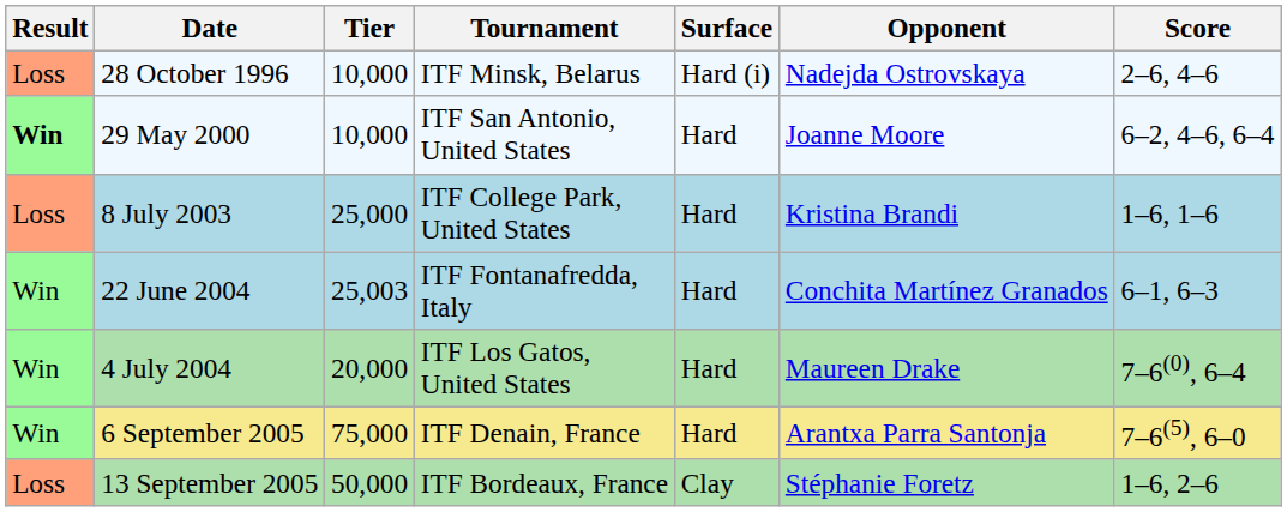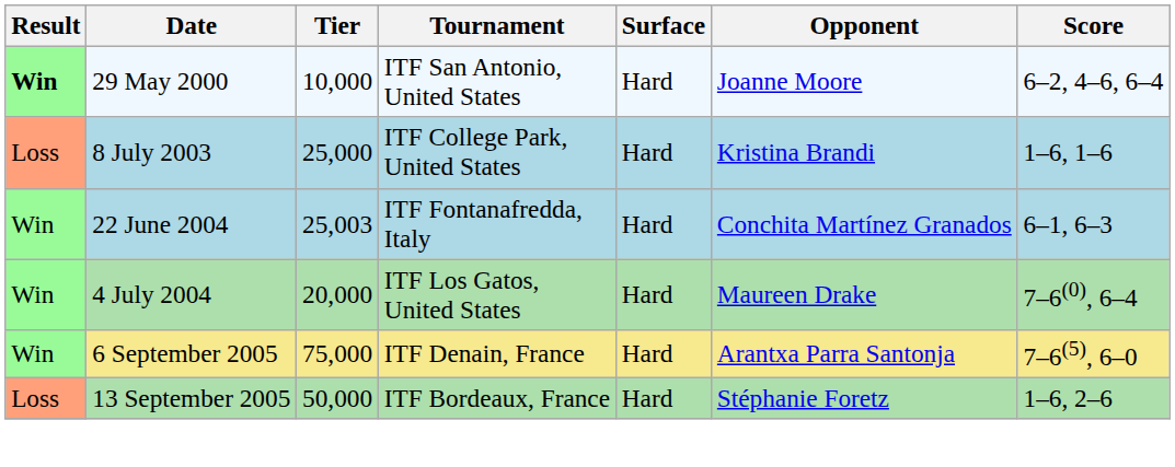 <table class="sortable wikitable" style=font-size:97%>
 <tr>
 <th>Result</th>
 <th>Date</th>
 <th>Tier</th>
 <th>Tournament</th>
 <th>Surface</th>
 <th>Opponent</th>
 <th class="unsortable">Score</th>
-</tr>
-<tr style="background:#f0f8ff;">
-<td style="background:#ffa07a;">Loss</td>
-<td>28 October 1996</td>
-<td>10,000</td>
-<td>ITF Minsk, Belarus</td>
-<td>Hard (i)</td>
-<td> <a href='#'>Nadejda Ostrovskaya</a></td>
-<td>2–6, 4–6</td>
 </tr>
 <tr style="background:#f0f8ff;">
 <td style="background:#98fb98;"><strong>Win</strong></td>
 <td>29 May 2000</td>
 <td>10,000</td>
 <td>ITF San Antonio, <br>United States</td>
 <td>Hard</td>
 <td> <a href='#'>Joanne Moore</a></td>
 <td>6–2, 4–6, 6–4</td>
 </tr>
 <tr style="background:lightblue;">
 <td style="background:#ffa07a;">Loss</td>
 <td>8 July 2003</td>
 <td>25,000</td>
 <td>ITF College Park, <br>United States</td>
 <td>Hard</td>
 <td> <a href='#'>Kristina Brandi</a></td>
 <td>1–6, 1–6</td>
 </tr>
 <tr style="background:lightblue;">
 <td style="background:#98fb98;">Win</td>
 <td>22 June 2004</td>
 <td>25,003</td>
 <td>ITF Fontanafredda, <br>Italy</td>
 <td>Hard</td>
 <td> <a href='#'>Conchita Martínez Granados</a></td>
 <td>6–1, 6–3</td>
 </tr>
 <tr style="background:#addfad;">
 <td style="background:#98fb98;">Win</td>
 <td>4 July 2004</td>
 <td>20,000</td>
 <td>ITF Los Gatos, <br>United States</td>
 <td>Hard</td>
 <td> <a href='#'>Maureen Drake</a></td>
 <td>7–6<sup>(0)</sup>, 6–4</td>
 </tr>
 <tr style="background:#f7e98e;">
 <td style="background:#98fb98;">Win</td>
 <td>6 September 2005</td>
 <td>75,000</td>
 <td>ITF Denain, France</td>
 <td>Hard</td>
 <td> <a href='#'>Arantxa Parra Santonja</a></td>
 <td>7–6<sup>(5)</sup>, 6–0</td>
 </tr>
 <tr style="background:#addfad;">
 <td style="background:#ffa07a;">Loss</td>
 <td>13 September 2005</td>
 <td>50,000</td>
 <td>ITF Bordeaux, France</td>
-<td>Clay</td>
+<td>Hard</td>
 <td> <a href='#'>Stéphanie Foretz</a></td>
 <td>1–6, 2–6</td>
 </tr>
 </table>
